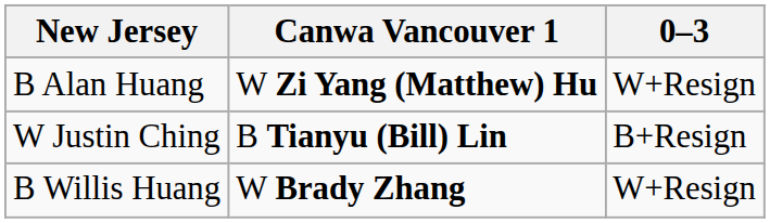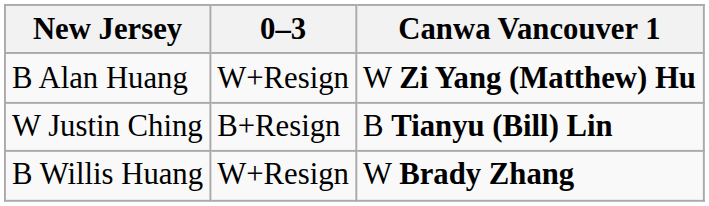 <table class="wikitable">
 <tr>
 <th>New Jersey</th>
+<th>0–3</th>
 <th>Canwa Vancouver 1</th>
-<th>0–3</th>
 </tr>
 <tr>
 <td>B Alan Huang</td>
+<td>W+Resign</td>
 <td>W <strong>Zi Yang (Matthew) Hu</strong></td>
-<td>W+Resign</td>
 </tr>
 <tr>
 <td>W Justin Ching</td>
+<td>B+Resign</td>
 <td>B <strong>Tianyu (Bill) Lin</strong></td>
-<td>B+Resign</td>
 </tr>
 <tr>
 <td>B Willis Huang</td>
+<td>W+Resign</td>
 <td>W <strong>Brady Zhang</strong></td>
-<td>W+Resign</td>
 </tr>
 </table>
